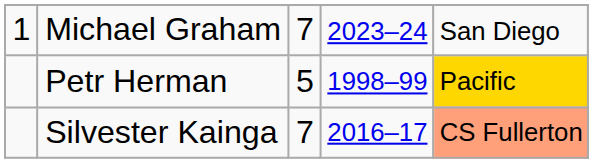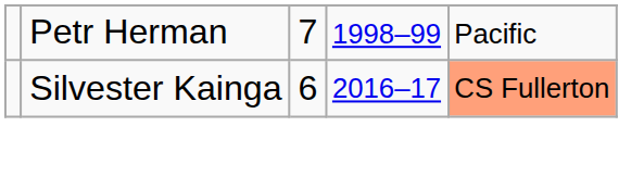 <table class="wikitable">
 <tr>
 </tr>
 <tr>
-<td>1</td>
-<td>Michael Graham</td>
-<td>7</td>
-<td style="font-size:80%;"><a href='#'>2023–24</a></td>
-<td style="font-size:80%;">San Diego</td>
-</tr>
-<tr>
 <td></td>
 <td>Petr Herman</td>
-<td>5</td>
+<td>7</td>
 <td style="font-size:80%;"><a href='#'>1998–99</a></td>
-<td style="background: gold; font-size:80%;">Pacific</td>
+<td style="font-size:80%;">Pacific</td>
 </tr>
 <tr>
 <td></td>
 <td>Silvester Kainga</td>
-<td>7</td>
+<td>6</td>
 <td style="font-size:80%;"><a href='#'>2016–17</a></td>
 <td style="background: lightsalmon; font-size:80%;">CS Fullerton</td>
 </tr>
 </table>
